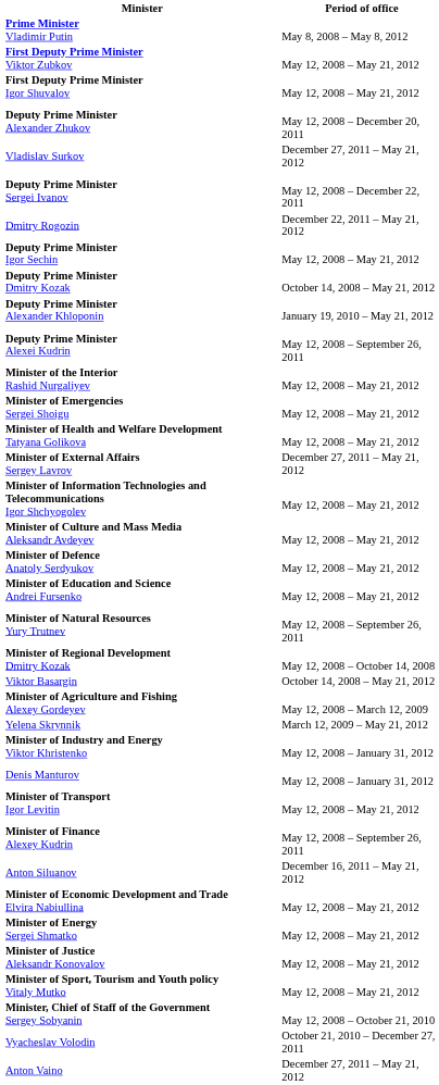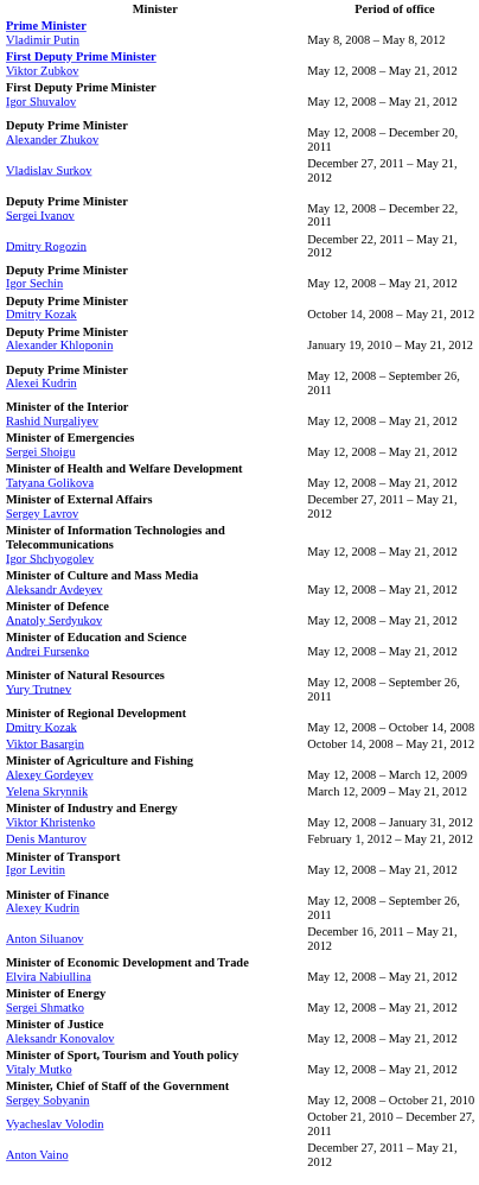 <table>
 <tr>
 <th>Minister</th>
 <th>Period of office</th>
 </tr>
 <tr>
 <td><strong><a href='#'>Prime Minister</a></strong><br><a href='#'>Vladimir Putin</a></td>
 <td><br>May 8, 2008 – May 8, 2012</td>
 </tr>
 <tr>
 <td><strong><a href='#'>First Deputy Prime Minister</a></strong><br><a href='#'>Viktor Zubkov</a></td>
 <td><br>May 12, 2008 – May 21, 2012</td>
 </tr>
 <tr>
 <td><strong>First Deputy Prime Minister</strong><br><a href='#'>Igor Shuvalov</a></td>
 <td><br>May 12, 2008 – May 21, 2012</td>
 </tr>
 <tr>
 <td><strong>Deputy Prime Minister</strong><br><a href='#'>Alexander Zhukov</a></td>
 <td><br>May 12, 2008 – December 20, 2011</td>
 </tr>
 <tr>
 <td><a href='#'>Vladislav Surkov</a></td>
 <td>December 27, 2011 – May 21, 2012</td>
 </tr>
 <tr>
 <td><strong>Deputy Prime Minister</strong><br><a href='#'>Sergei Ivanov</a></td>
 <td><br>May 12, 2008 – December 22, 2011</td>
 </tr>
 <tr>
 <td><a href='#'>Dmitry Rogozin</a></td>
 <td>December 22, 2011 – May 21, 2012</td>
 </tr>
 <tr>
 <td><strong>Deputy Prime Minister</strong><br><a href='#'>Igor Sechin</a></td>
 <td><br>May 12, 2008 – May 21, 2012</td>
 </tr>
 <tr>
 <td><strong>Deputy Prime Minister</strong><br><a href='#'>Dmitry Kozak</a></td>
 <td><br>October 14, 2008 – May 21, 2012</td>
 </tr>
 <tr>
 <td><strong>Deputy Prime Minister</strong><br><a href='#'>Alexander Khloponin</a></td>
 <td><br>January 19, 2010 – May 21, 2012</td>
 </tr>
 <tr>
 <td><strong>Deputy Prime Minister</strong><br><a href='#'>Alexei Kudrin</a></td>
 <td><br>May 12, 2008 – September 26, 2011</td>
 </tr>
 <tr>
 <td><strong>Minister of the Interior</strong><br><a href='#'>Rashid Nurgaliyev</a></td>
 <td><br>May 12, 2008 – May 21, 2012</td>
 </tr>
 <tr>
 <td><strong>Minister of Emergencies</strong><br><a href='#'>Sergei Shoigu</a></td>
 <td><br>May 12, 2008 – May 21, 2012</td>
 </tr>
 <tr>
 <td><strong>Minister of Health and Welfare Development</strong><br><a href='#'>Tatyana Golikova</a></td>
 <td><br>May 12, 2008 – May 21, 2012</td>
 </tr>
 <tr>
 <td><strong>Minister of External Affairs</strong><br><a href='#'>Sergey Lavrov</a></td>
 <td>December 27, 2011 – May 21, 2012</td>
 </tr>
 <tr>
 <td><strong>Minister of Information Technologies and Telecommunications</strong><br><a href='#'>Igor Shchyogolev</a></td>
 <td><br>May 12, 2008 – May 21, 2012</td>
 </tr>
 <tr>
 <td><strong>Minister of Culture and Mass Media</strong><br><a href='#'>Aleksandr Avdeyev</a></td>
 <td><br>May 12, 2008 – May 21, 2012</td>
 </tr>
 <tr>
 <td><strong>Minister of Defence</strong><br><a href='#'>Anatoly Serdyukov</a></td>
 <td><br>May 12, 2008 – May 21, 2012</td>
 </tr>
 <tr>
 <td><strong>Minister of Education and Science</strong><br><a href='#'>Andrei Fursenko</a></td>
 <td><br>May 12, 2008 – May 21, 2012</td>
 </tr>
 <tr>
 <td><strong>Minister of Natural Resources</strong><br><a href='#'>Yury Trutnev</a></td>
 <td><br>May 12, 2008 – September 26, 2011</td>
 </tr>
 <tr>
 <td><strong>Minister of Regional Development</strong><br><a href='#'>Dmitry Kozak</a></td>
 <td><br>May 12, 2008 – October 14, 2008</td>
 </tr>
 <tr>
 <td><a href='#'>Viktor Basargin</a></td>
 <td>October 14, 2008 – May 21, 2012</td>
 </tr>
 <tr>
 <td><strong>Minister of Agriculture and Fishing</strong><br><a href='#'>Alexey Gordeyev</a></td>
 <td><br>May 12, 2008 – March 12, 2009</td>
 </tr>
 <tr>
 <td><a href='#'>Yelena Skrynnik</a></td>
 <td>March 12, 2009 – May 21, 2012</td>
 </tr>
 <tr>
 <td><strong>Minister of Industry and Energy</strong><br><a href='#'>Viktor Khristenko</a></td>
 <td><br>May 12, 2008 – January 31, 2012</td>
 </tr>
 <tr>
 <td><a href='#'>Denis Manturov</a></td>
-<td><br>May 12, 2008 – January 31, 2012</td>
+<td>February 1, 2012 – May 21, 2012</td>
 </tr>
 <tr>
 <td><strong>Minister of Transport</strong><br><a href='#'>Igor Levitin</a></td>
 <td><br>May 12, 2008 – May 21, 2012</td>
 </tr>
 <tr>
 <td><strong>Minister of Finance</strong><br><a href='#'>Alexey Kudrin</a></td>
 <td><br>May 12, 2008 – September 26, 2011</td>
 </tr>
 <tr>
 <td><a href='#'>Anton Siluanov</a></td>
 <td>December 16, 2011 – May 21, 2012</td>
 </tr>
 <tr>
 <td><strong>Minister of Economic Development and Trade</strong><br><a href='#'>Elvira Nabiullina</a></td>
 <td><br>May 12, 2008 – May 21, 2012</td>
 </tr>
 <tr>
 <td><strong>Minister of Energy</strong><br><a href='#'>Sergei Shmatko</a></td>
 <td><br>May 12, 2008 – May 21, 2012</td>
 </tr>
 <tr>
 <td><strong>Minister of Justice</strong><br><a href='#'>Aleksandr Konovalov</a></td>
 <td><br>May 12, 2008 – May 21, 2012</td>
 </tr>
 <tr>
 <td><strong>Minister of Sport, Tourism and Youth policy</strong><br><a href='#'>Vitaly Mutko</a></td>
 <td><br>May 12, 2008 – May 21, 2012</td>
 </tr>
 <tr>
 <td><strong>Minister, Chief of Staff of the Government</strong><br><a href='#'>Sergey Sobyanin</a></td>
 <td><br>May 12, 2008 – October 21, 2010</td>
 </tr>
 <tr>
 <td><a href='#'>Vyacheslav Volodin</a></td>
 <td>October 21, 2010 – December 27, 2011</td>
 </tr>
 <tr>
 <td><a href='#'>Anton Vaino</a></td>
 <td>December 27, 2011 – May 21, 2012</td>
 </tr>
 </table>
